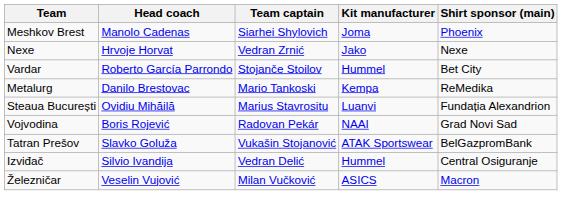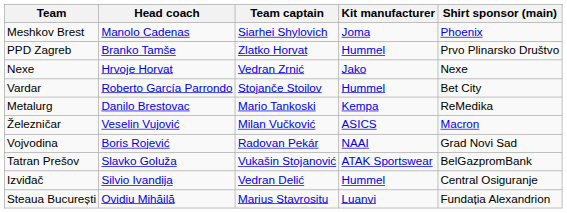 <table class="wikitable sortable" style="text-align: left;">
 <tr>
 <th>Team</th>
 <th>Head coach</th>
 <th>Team captain</th>
 <th>Kit manufacturer</th>
 <th>Shirt sponsor (main)</th>
 </tr>
 <tr>
 <td>Meshkov Brest</td>
 <td> <a href='#'>Manolo Cadenas</a></td>
 <td> <a href='#'>Siarhei Shylovich</a></td>
 <td><a href='#'>Joma</a></td>
 <td><a href='#'>Phoenix</a></td>
+</tr>
+<tr>
+<td>PPD Zagreb</td>
+<td> <a href='#'>Branko Tamše</a></td>
+<td> <a href='#'>Zlatko Horvat</a></td>
+<td><a href='#'>Hummel</a></td>
+<td>Prvo Plinarsko Društvo</td>
 </tr>
 <tr>
 <td>Nexe</td>
 <td> <a href='#'>Hrvoje Horvat</a></td>
 <td> <a href='#'>Vedran Zrnić</a></td>
 <td><a href='#'>Jako</a></td>
 <td>Nexe</td>
 </tr>
 <tr>
 <td>Vardar</td>
 <td> <a href='#'>Roberto García Parrondo</a></td>
 <td> <a href='#'>Stojanče Stoilov</a></td>
 <td><a href='#'>Hummel</a></td>
 <td>Bet City</td>
 </tr>
 <tr>
 <td>Metalurg</td>
 <td> <a href='#'>Danilo Brestovac</a></td>
 <td> <a href='#'>Mario Tankoski</a></td>
 <td><a href='#'>Kempa</a></td>
 <td>ReMedika</td>
 </tr>
 <tr>
-<td>Steaua București</td>
-<td> <a href='#'>Ovidiu Mihăilă</a></td>
-<td> <a href='#'>Marius Stavrositu</a></td>
-<td><a href='#'>Luanvi</a></td>
-<td>Fundația Alexandrion</td>
+<td>Železničar</td>
+<td> <a href='#'>Veselin Vujović</a></td>
+<td> <a href='#'>Milan Vučković</a></td>
+<td><a href='#'>ASICS</a></td>
+<td><a href='#'>Macron</a></td>
 </tr>
 <tr>
 <td>Vojvodina</td>
 <td> <a href='#'>Boris Rojević</a></td>
 <td> <a href='#'>Radovan Pekár</a></td>
 <td><a href='#'>NAAI</a></td>
 <td>Grad Novi Sad</td>
 </tr>
 <tr>
 <td>Tatran Prešov</td>
 <td> <a href='#'>Slavko Goluža</a></td>
 <td> <a href='#'>Vukašin Stojanović</a></td>
 <td><a href='#'>ATAK Sportswear</a></td>
 <td>BelGazpromBank</td>
 </tr>
 <tr>
 <td>Izviđač</td>
 <td> <a href='#'>Silvio Ivandija</a></td>
 <td> <a href='#'>Vedran Delić</a></td>
 <td><a href='#'>Hummel</a></td>
 <td>Central Osiguranje</td>
 </tr>
 <tr>
-<td>Železničar</td>
-<td> <a href='#'>Veselin Vujović</a></td>
-<td> <a href='#'>Milan Vučković</a></td>
-<td><a href='#'>ASICS</a></td>
-<td><a href='#'>Macron</a></td>
+<td>Steaua București</td>
+<td> <a href='#'>Ovidiu Mihăilă</a></td>
+<td> <a href='#'>Marius Stavrositu</a></td>
+<td><a href='#'>Luanvi</a></td>
+<td>Fundația Alexandrion</td>
 </tr>
 </table>
